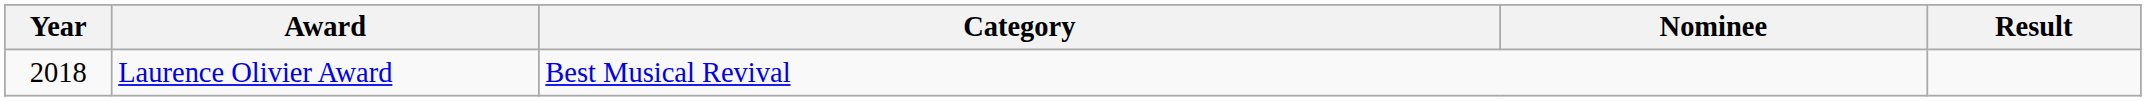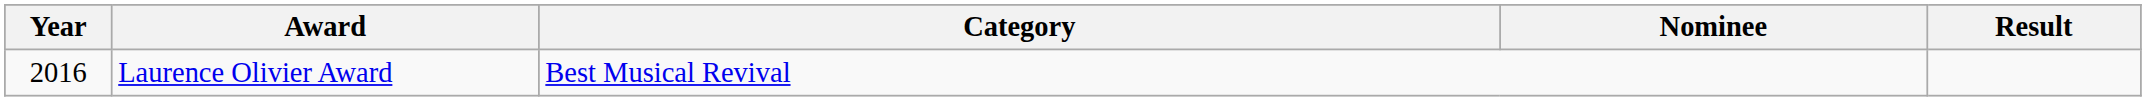 <table class="wikitable" style="width:95%;">
 <tr>
 <th style="width:5%;">Year</th>
 <th style="width:20%;">Award</th>
 <th style="width:45%;">Category</th>
 <th style="width:20%;">Nominee</th>
 <th style="width:10%;">Result</th>
 </tr>
 <tr>
-<td style="text-align:center;">2018</td>
+<td style="text-align:center;">2016</td>
 <td><a href='#'>Laurence Olivier Award</a></td>
 <td colspan="2"><a href='#'>Best Musical Revival</a></td>
 <td></td>
 </tr>
 </table>
